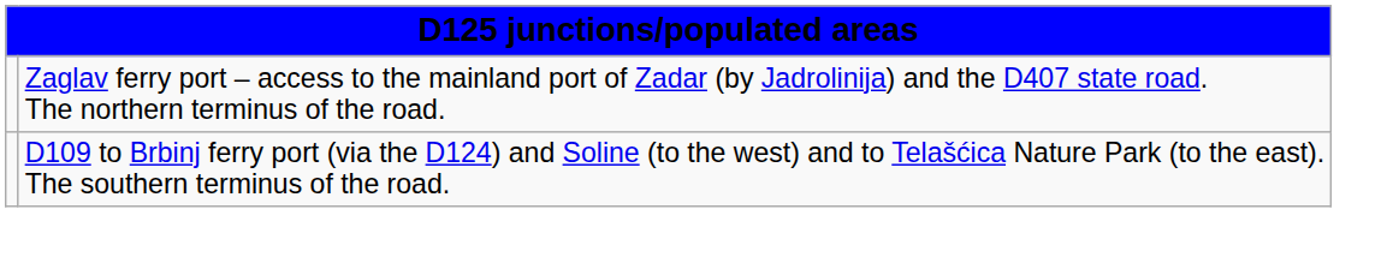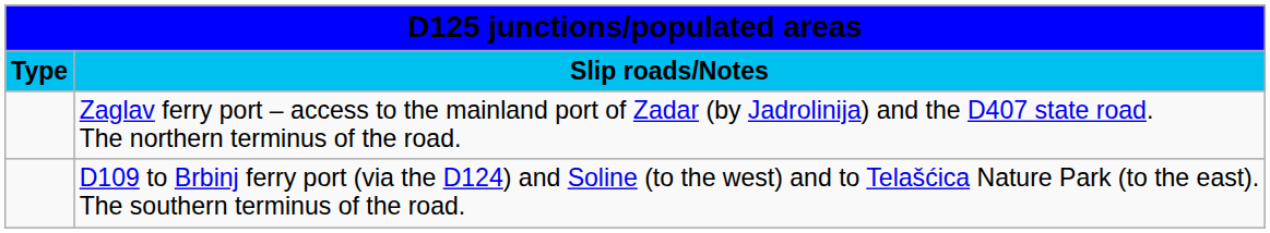 <table class="wikitable">
 <tr>
 <td colspan=2 bgcolor=blue align=center style=margin-top:15><span><big><strong>D125 junctions/populated areas</strong></big></span></td>
+</tr>
+<tr>
+<td align=center bgcolor=00c0f0><strong>Type</strong></td>
+<td align=center bgcolor=00c0f0><strong>Slip roads/Notes</strong></td>
 </tr>
 <tr>
 <td></td>
 <td><a href='#'>Zaglav</a> ferry port – access to the mainland port of <a href='#'>Zadar</a> (by <a href='#'>Jadrolinija</a>) and the <a href='#'>D407 state road</a>.<br>The northern terminus of the road.</td>
 </tr>
 <tr>
 <td></td>
 <td> <a href='#'>D109</a> to <a href='#'>Brbinj</a> ferry port (via the <a href='#'>D124</a>) and <a href='#'>Soline</a> (to the west) and to <a href='#'>Telašćica</a> Nature Park (to the east).<br>The southern terminus of the road.</td>
 </tr>
 </table>
